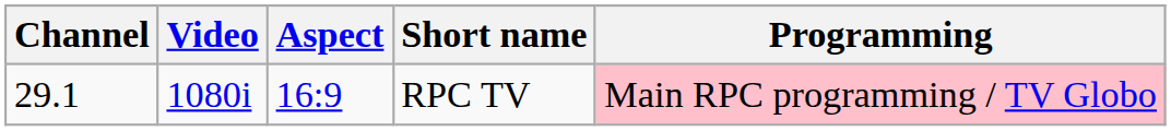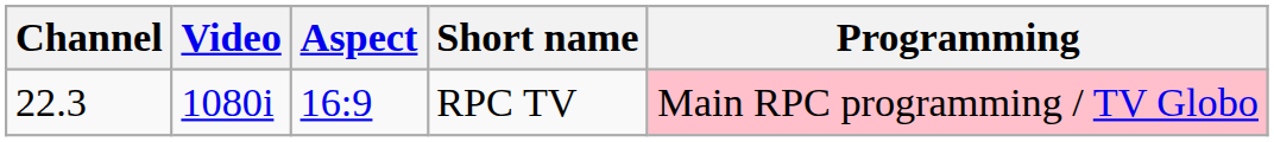 <table class="wikitable">
 <tr>
 <th>Channel</th>
 <th><a href='#'>Video</a></th>
 <th><a href='#'>Aspect</a></th>
 <th>Short name</th>
 <th>Programming</th>
 </tr>
 <tr>
-<td>29.1</td>
+<td>22.3</td>
 <td><a href='#'>1080i</a></td>
 <td><a href='#'>16:9</a></td>
 <td>RPC TV</td>
 <td style="background: pink;">Main RPC programming / <a href='#'>TV Globo</a></td>
 </tr>
 </table>
